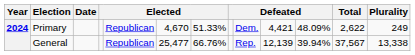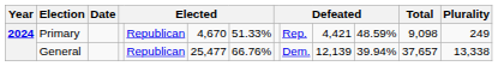 <table class="wikitable">
 <tr>
 <th>Year</th>
 <th>Election</th>
 <th>Date</th>
 <th colspan="4">Elected</th>
 <th colspan="4">Defeated</th>
 <th>Total</th>
 <th>Plurality</th>
 </tr>
 <tr>
 <th rowspan="2" valign="top"><a href='#'>2024</a></th>
 <td valign="top">Primary</td>
 <td valign="top"></td>
 <td valign="top"></td>
 <td valign="top" ><a href='#'>Republican</a></td>
 <td align="right" valign="top">4,670</td>
 <td align="right" valign="top">51.33%</td>
 <td valign="top"></td>
-<td valign="top" ><a href='#'>Dem.</a></td>
+<td valign="top" ><a href='#'>Rep.</a></td>
 <td align="right" valign="top">4,421</td>
-<td align="right" valign="top">48.09%</td>
-<td align="right" valign="top">2,622</td>
+<td align="right" valign="top">48.59%</td>
+<td align="right" valign="top">9,098</td>
 <td align="right" valign="top">249</td>
 </tr>
 <tr>
 <td valign="top">General</td>
 <td valign="top"></td>
 <td valign="top"></td>
 <td valign="top" ><a href='#'>Republican</a></td>
 <td align="right" valign="top">25,477</td>
 <td align="right" valign="top">66.76%</td>
 <td valign="top"></td>
-<td valign="top" ><a href='#'>Rep.</a></td>
+<td valign="top" ><a href='#'>Dem.</a></td>
 <td align="right" valign="top">12,139</td>
 <td align="right" valign="top">39.94%</td>
-<td align="right" valign="top">37,567</td>
+<td align="right" valign="top">37,657</td>
 <td align="right" valign="top">13,338</td>
 </tr>
 </table>
